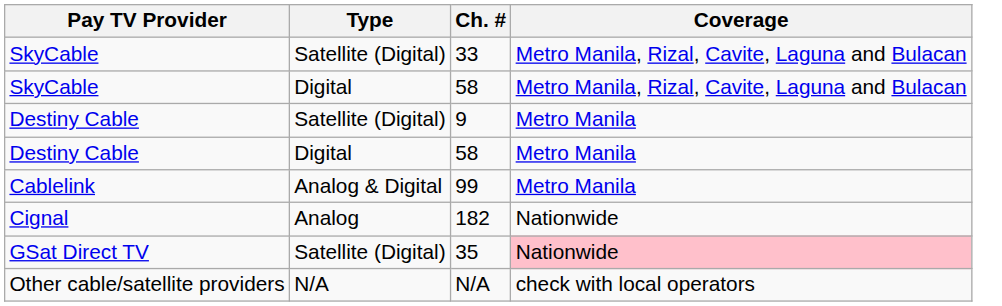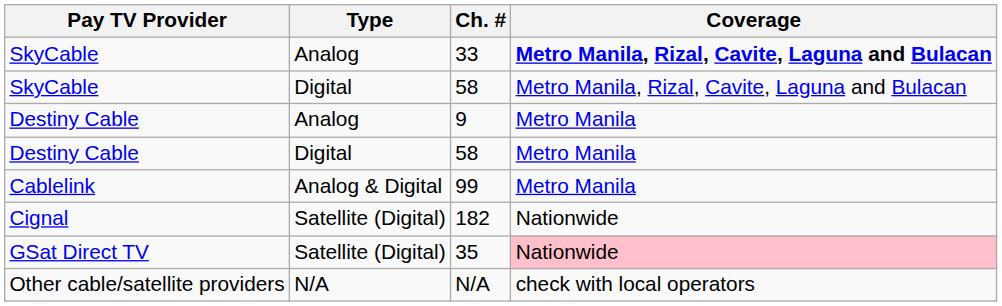 <table class="wikitable sortable">
 <tr>
 <th>Pay TV Provider</th>
 <th>Type</th>
 <th>Ch. #</th>
 <th class="unsortable">Coverage</th>
 </tr>
 <tr>
 <td><a href='#'>SkyCable</a></td>
-<td>Satellite (Digital)</td>
+<td>Analog</td>
 <td>33</td>
-<td><a href='#'>Metro Manila</a>, <a href='#'>Rizal</a>, <a href='#'>Cavite</a>, <a href='#'>Laguna</a> and <a href='#'>Bulacan</a></td>
+<td><strong><a href='#'>Metro Manila</a>, <a href='#'>Rizal</a>, <a href='#'>Cavite</a>, <a href='#'>Laguna</a> and <a href='#'>Bulacan</a></strong></td>
 </tr>
 <tr>
 <td><a href='#'>SkyCable</a></td>
 <td>Digital</td>
 <td>58</td>
 <td><a href='#'>Metro Manila</a>, <a href='#'>Rizal</a>, <a href='#'>Cavite</a>, <a href='#'>Laguna</a> and <a href='#'>Bulacan</a></td>
 </tr>
 <tr>
 <td><a href='#'>Destiny Cable</a></td>
-<td>Satellite (Digital)</td>
+<td>Analog</td>
 <td>9</td>
 <td><a href='#'>Metro Manila</a></td>
 </tr>
 <tr>
 <td><a href='#'>Destiny Cable</a></td>
 <td>Digital</td>
 <td>58</td>
 <td><a href='#'>Metro Manila</a></td>
 </tr>
 <tr>
 <td><a href='#'>Cablelink</a></td>
 <td>Analog & Digital</td>
 <td>99</td>
 <td><a href='#'>Metro Manila</a></td>
 </tr>
 <tr>
 <td><a href='#'>Cignal</a></td>
-<td>Analog</td>
+<td>Satellite (Digital)</td>
 <td>182</td>
 <td>Nationwide</td>
 </tr>
 <tr>
 <td><a href='#'>GSat Direct TV</a></td>
 <td>Satellite (Digital)</td>
 <td>35</td>
 <td style="background: pink;">Nationwide</td>
 </tr>
 <tr>
 <td>Other cable/satellite providers</td>
 <td>N/A</td>
 <td>N/A</td>
 <td>check with local operators</td>
 </tr>
 </table>
